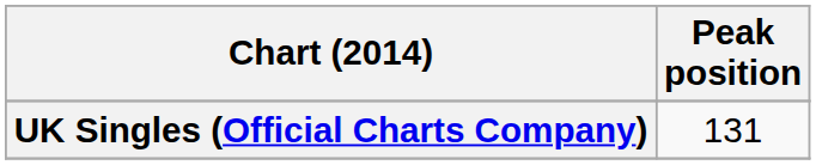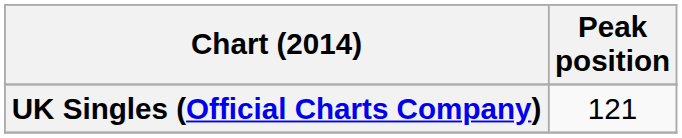 <table class="wikitable plainrowheaders">
 <tr>
 <th scope="col">Chart (2014)</th>
 <th scope="col">Peak<br>position</th>
 </tr>
 <tr>
 </tr>
 <tr>
 </tr>
 <tr>
 <th scope="row">UK Singles (<a href='#'>Official Charts Company</a>)</th>
-<td align=center>131</td>
+<td align=center>121</td>
 </tr>
 <tr>
 </tr>
 </table>
